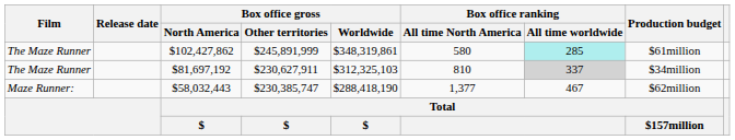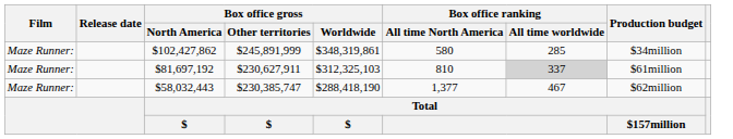 <table class="wikitable" style="text-align: center;">
 <tr>
 <th rowspan="2">Film</th>
 <th rowspan="2">Release date</th>
 <th colspan="3">Box office gross</th>
 <th colspan="2">Box office ranking</th>
 <th rowspan="2">Production budget</th>
 <th rowspan="2"></th>
 </tr>
 <tr>
 <th>North America</th>
 <th>Other territories</th>
 <th>Worldwide</th>
 <th>All time North America</th>
 <th>All time worldwide</th>
 </tr>
 <tr>
-<td style="text-align:left;"><em>The Maze Runner</em></td>
+<td style="text-align:left;"><em>Maze Runner: </em></td>
 <td style="text-align:left;"></td>
 <td>$102,427,862</td>
 <td>$245,891,999</td>
 <td>$348,319,861</td>
 <td>580</td>
-<td style="background: paleturquoise;">285</td>
-<td>$61million</td>
+<td>285</td>
+<td>$34million</td>
 <td></td>
 </tr>
 <tr>
-<td style="text-align:left;"><em>The Maze Runner</em></td>
+<td style="text-align:left;"><em>Maze Runner: </em></td>
 <td style="text-align:left;"></td>
 <td>$81,697,192</td>
 <td>$230,627,911</td>
 <td>$312,325,103</td>
 <td>810</td>
 <td style="background: lightgrey;">337</td>
-<td>$34million</td>
+<td>$61million</td>
 <td></td>
 </tr>
 <tr>
 <td style="text-align:left;"><em>Maze Runner: </em></td>
 <td style="text-align:left;"></td>
 <td>$58,032,443</td>
 <td>$230,385,747</td>
 <td>$288,418,190</td>
 <td>1,377</td>
 <td>467</td>
 <td>$62million</td>
 <td></td>
 </tr>
 <tr>
 <th rowspan="2" colspan="2"></th>
 <th colspan="6">Total</th>
 <th rowspan="2"></th>
 </tr>
 <tr>
 <th>$</th>
 <th>$</th>
 <th>$</th>
 <th colspan="2"></th>
 <th>$157million</th>
 </tr>
 </table>
